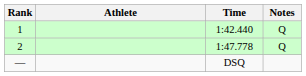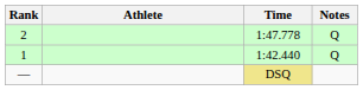 <table class=wikitable style="text-align:center">
 <tr>
 <th width=40>Rank</th>
 <th width=250>Athlete</th>
 <th width=80>Time</th>
 <th width=50>Notes</th>
 </tr>
 <tr bgcolor="ccffcc">
+<td>2</td>
+<td align=left></td>
+<td>1:47.778</td>
+<td>Q</td>
+</tr>
+<tr bgcolor="ccffcc">
 <td>1</td>
 <td align=left></td>
 <td>1:42.440</td>
 <td>Q</td>
 </tr>
-<tr bgcolor="ccffcc">
-<td>2</td>
-<td align=left></td>
-<td>1:47.778</td>
-<td>Q</td>
-</tr>
 <tr>
 <td>—</td>
 <td align=left></td>
-<td>DSQ</td>
+<td style="background: khaki;">DSQ</td>
 <td></td>
 </tr>
 </table>
